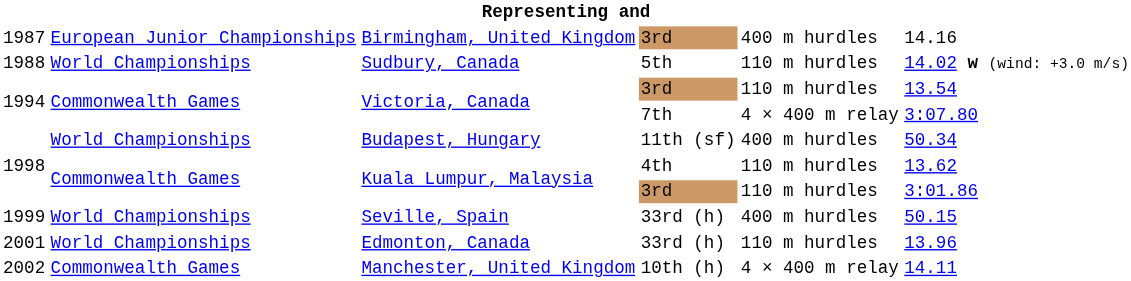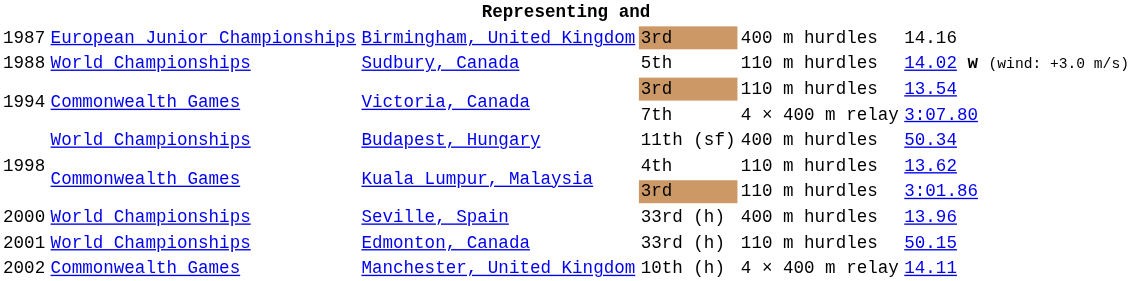 <table>
 <tr>
 <th colspan="6">Representing  and </th>
 </tr>
 <tr>
 <td>1987</td>
 <td><a href='#'>European Junior Championships</a></td>
 <td><a href='#'>Birmingham, United Kingdom</a></td>
 <td bgcolor=cc9966>3rd</td>
 <td>400 m hurdles</td>
 <td>14.16</td>
 </tr>
 <tr>
 <td>1988</td>
 <td><a href='#'>World Championships</a></td>
 <td><a href='#'>Sudbury, Canada</a></td>
 <td>5th</td>
 <td>110 m hurdles</td>
 <td><a href='#'>14.02</a> <strong>w</strong> <small>(wind: +3.0 m/s)</small></td>
 </tr>
 <tr>
 <td rowspan=2>1994</td>
 <td rowspan=2><a href='#'>Commonwealth Games</a></td>
 <td rowspan=2><a href='#'>Victoria, Canada</a></td>
 <td bgcolor=cc9966>3rd</td>
 <td>110 m hurdles</td>
 <td><a href='#'>13.54</a></td>
 </tr>
 <tr>
 <td>7th</td>
 <td>4 × 400 m relay</td>
 <td><a href='#'>3:07.80</a></td>
 </tr>
 <tr>
 <td rowspan=3>1998</td>
 <td><a href='#'>World Championships</a></td>
 <td><a href='#'>Budapest, Hungary</a></td>
 <td>11th (sf)</td>
 <td>400 m hurdles</td>
 <td><a href='#'>50.34</a></td>
 </tr>
 <tr>
 <td rowspan=2><a href='#'>Commonwealth Games</a></td>
 <td rowspan=2><a href='#'>Kuala Lumpur, Malaysia</a></td>
 <td>4th</td>
 <td>110 m hurdles</td>
 <td><a href='#'>13.62</a></td>
 </tr>
 <tr>
 <td bgcolor=cc9966>3rd</td>
 <td>110 m hurdles</td>
 <td><a href='#'>3:01.86</a></td>
 </tr>
 <tr>
-<td>1999</td>
+<td>2000</td>
 <td><a href='#'>World Championships</a></td>
 <td><a href='#'>Seville, Spain</a></td>
 <td>33rd (h)</td>
 <td>400 m hurdles</td>
-<td><a href='#'>50.15</a></td>
+<td><a href='#'>13.96</a></td>
 </tr>
 <tr>
 <td>2001</td>
 <td><a href='#'>World Championships</a></td>
 <td><a href='#'>Edmonton, Canada</a></td>
 <td>33rd (h)</td>
 <td>110 m hurdles</td>
-<td><a href='#'>13.96</a></td>
+<td><a href='#'>50.15</a></td>
 </tr>
 <tr>
 <td>2002</td>
 <td><a href='#'>Commonwealth Games</a></td>
 <td><a href='#'>Manchester, United Kingdom</a></td>
 <td>10th (h)</td>
 <td>4 × 400 m relay</td>
 <td><a href='#'>14.11</a></td>
 </tr>
 </table>
